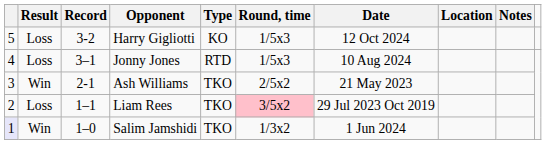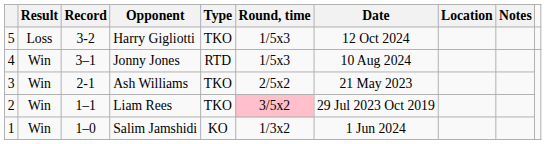 <table class="wikitable" style="text-align:center; font-size:95%">
 <tr>
 <th></th>
 <th>Result</th>
 <th>Record</th>
 <th>Opponent</th>
 <th>Type</th>
 <th>Round, time</th>
 <th>Date</th>
 <th>Location</th>
 <th>Notes</th>
 </tr>
 <tr>
 <td>5</td>
 <td>Loss</td>
 <td>3-2</td>
 <td style="text-align:left;"> Harry Gigliotti</td>
-<td>KO</td>
+<td>TKO</td>
 <td>1/5x3</td>
 <td>12 Oct 2024</td>
 <td style="text-align:left;"> </td>
 <td style="text-align:left;"></td>
 <td></td>
 </tr>
 <tr>
 <td>4</td>
-<td>Loss</td>
+<td>Win</td>
 <td>3–1</td>
 <td style="text-align:left;"> Jonny Jones</td>
 <td>RTD</td>
 <td>1/5x3</td>
 <td>10 Aug 2024</td>
 <td style="text-align:left;"> </td>
 <td></td>
 </tr>
 <tr>
 <td>3</td>
 <td>Win</td>
 <td>2-1</td>
 <td style="text-align:left;"> Ash Williams</td>
 <td>TKO</td>
 <td>2/5x2</td>
 <td>21 May 2023</td>
 <td style="text-align:left;"> </td>
 <td></td>
 </tr>
 <tr>
 <td>2</td>
-<td>Loss</td>
+<td>Win</td>
 <td>1–1</td>
 <td style="text-align:left;"> Liam Rees</td>
 <td>TKO</td>
 <td style="background: pink;">3/5x2</td>
 <td>29 Jul 2023 Oct 2019</td>
 <td style="text-align:left;"> </td>
 <td style="text-align:left;"></td>
 </tr>
 <tr>
-<td style="background: lavender;">1</td>
+<td>1</td>
 <td>Win</td>
 <td>1–0</td>
 <td style="text-align:left;"> Salim Jamshidi</td>
-<td>TKO</td>
+<td>KO</td>
 <td>1/3x2</td>
 <td>1 Jun 2024</td>
 <td style="text-align:left;"> </td>
 <td></td>
 </tr>
 </table>
